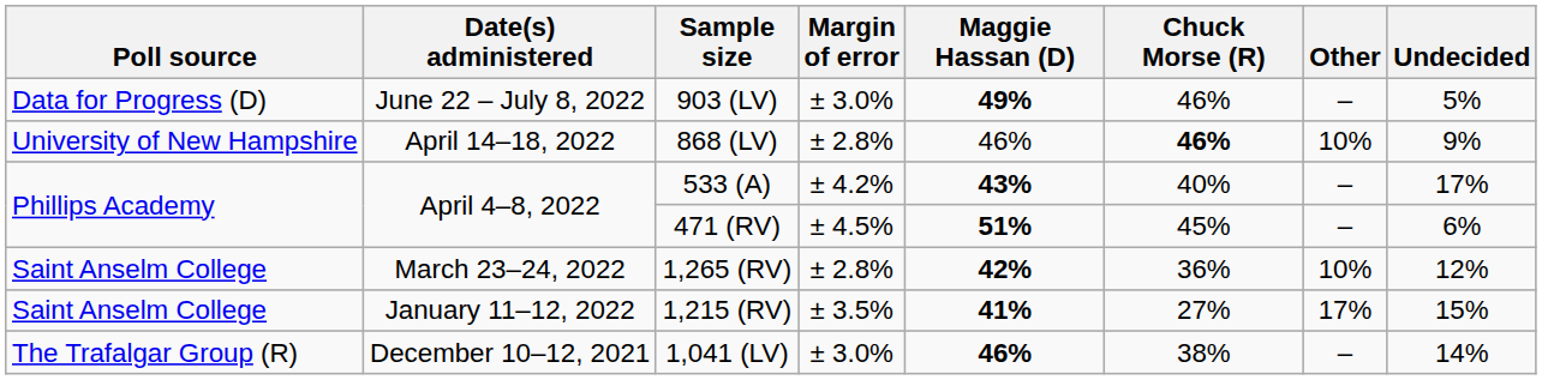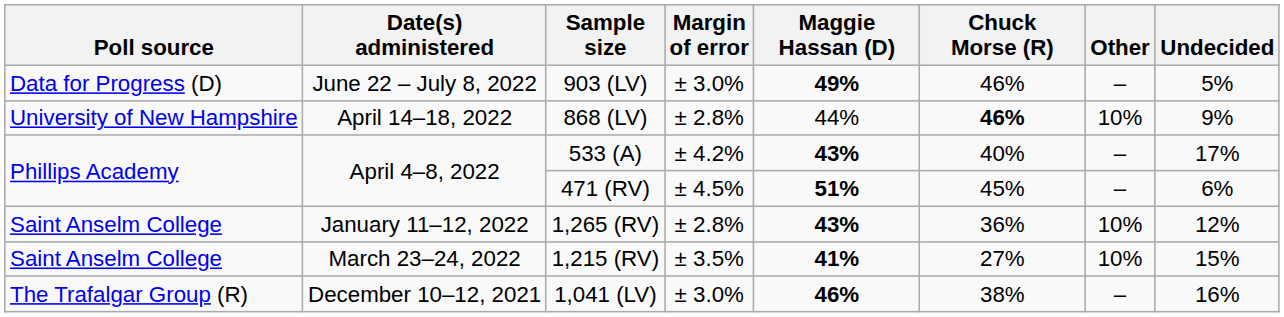 <table class="wikitable" style="font-size:90%;text-align:center;">
 <tr valign=bottom>
 <th>Poll source</th>
 <th>Date(s)<br>administered</th>
 <th>Sample<br>size</th>
 <th>Margin<br>of error</th>
 <th style="width:100px;">Maggie<br>Hassan (D)</th>
 <th style="width:100px;">Chuck<br>Morse (R)</th>
 <th>Other</th>
 <th>Undecided</th>
 </tr>
 <tr>
 <td style="text-align:left;"><a href='#'>Data for Progress</a> (D)</td>
 <td>June 22 – July 8, 2022</td>
 <td>903 (LV)</td>
 <td>± 3.0%</td>
 <td><strong>49%</strong></td>
 <td>46%</td>
 <td>–</td>
 <td>5%</td>
 </tr>
 <tr>
 <td style="text-align:left;"><a href='#'>University of New Hampshire</a></td>
 <td>April 14–18, 2022</td>
 <td>868 (LV)</td>
 <td>± 2.8%</td>
-<td>46%</td>
+<td>44%</td>
 <td><strong>46%</strong></td>
 <td>10%</td>
 <td>9%</td>
 </tr>
 <tr>
 <td style="text-align:left;" rowspan="2"><a href='#'>Phillips Academy</a></td>
 <td rowspan="2">April 4–8, 2022</td>
 <td>533 (A)</td>
 <td>± 4.2%</td>
 <td><strong>43%</strong></td>
 <td>40%</td>
 <td>–</td>
 <td>17%</td>
 </tr>
 <tr>
 <td>471 (RV)</td>
 <td>± 4.5%</td>
 <td><strong>51%</strong></td>
 <td>45%</td>
 <td>–</td>
 <td>6%</td>
 </tr>
 <tr>
 <td style="text-align:left;"><a href='#'>Saint Anselm College</a></td>
-<td>March 23–24, 2022</td>
+<td>January 11–12, 2022</td>
 <td>1,265 (RV)</td>
 <td>± 2.8%</td>
-<td><strong>42%</strong></td>
+<td><strong>43%</strong></td>
 <td>36%</td>
 <td>10%</td>
 <td>12%</td>
 </tr>
 <tr>
 <td style="text-align:left;"><a href='#'>Saint Anselm College</a></td>
-<td>January 11–12, 2022</td>
+<td>March 23–24, 2022</td>
 <td>1,215 (RV)</td>
 <td>± 3.5%</td>
 <td><strong>41%</strong></td>
 <td>27%</td>
-<td>17%</td>
+<td>10%</td>
 <td>15%</td>
 </tr>
 <tr>
 <td style="text-align:left;"><a href='#'>The Trafalgar Group</a> (R)</td>
 <td>December 10–12, 2021</td>
 <td>1,041 (LV)</td>
 <td>± 3.0%</td>
 <td><strong>46%</strong></td>
 <td>38%</td>
 <td>–</td>
-<td>14%</td>
+<td>16%</td>
 </tr>
 </table>
